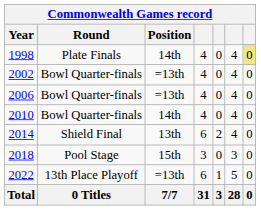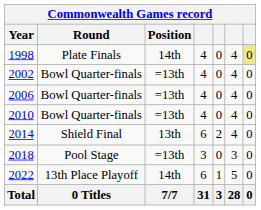 <table class="wikitable" style="text-align: center;">
 <tr>
 <th colspan=7><a href='#'>Commonwealth Games record</a></th>
 </tr>
 <tr>
 <th>Year</th>
 <th>Round</th>
 <th>Position</th>
 <th></th>
 <th></th>
 <th></th>
 <th></th>
 </tr>
 <tr>
 <td> <a href='#'>1998</a></td>
 <td>Plate Finals</td>
 <td>14th</td>
 <td>4</td>
 <td>0</td>
 <td>4</td>
 <td style="background: khaki;">0</td>
 </tr>
 <tr>
 <td> <a href='#'>2002</a></td>
 <td>Bowl Quarter-finals</td>
 <td>=13th</td>
 <td>4</td>
 <td>0</td>
 <td>4</td>
 <td>0</td>
 </tr>
 <tr>
 <td> <a href='#'>2006</a></td>
 <td>Bowl Quarter-finals</td>
 <td>=13th</td>
 <td>4</td>
 <td>0</td>
 <td>4</td>
 <td>0</td>
 </tr>
 <tr>
 <td> <a href='#'>2010</a></td>
 <td>Bowl Quarter-finals</td>
-<td>14th</td>
+<td>=13th</td>
 <td>4</td>
 <td>0</td>
 <td>4</td>
 <td>0</td>
 </tr>
 <tr>
 <td> <a href='#'>2014</a></td>
 <td>Shield Final</td>
 <td>13th</td>
 <td>6</td>
 <td>2</td>
 <td>4</td>
 <td>0</td>
 </tr>
 <tr>
 <td> <a href='#'>2018</a></td>
 <td>Pool Stage</td>
-<td>15th</td>
+<td>=13th</td>
 <td>3</td>
 <td>0</td>
 <td>3</td>
 <td>0</td>
 </tr>
 <tr>
 <td> <a href='#'>2022</a></td>
 <td>13th Place Playoff</td>
-<td>=13th</td>
+<td>14th</td>
 <td>6</td>
 <td>1</td>
 <td>5</td>
 <td>0</td>
 </tr>
 <tr>
 <th>Total</th>
 <th>0 Titles</th>
 <th>7/7</th>
 <th>31</th>
 <th>3</th>
 <th>28</th>
 <th>0</th>
 </tr>
 </table>
